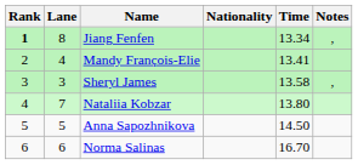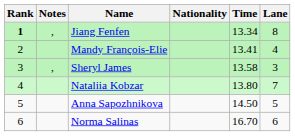 <table class="wikitable sortable" style="text-align:center">
 <tr>
 <th>Rank</th>
-<th>Lane</th>
+<th>Notes</th>
 <th>Name</th>
 <th>Nationality</th>
 <th>Time</th>
-<th>Notes</th>
+<th>Lane</th>
 </tr>
 <tr bgcolor=bbf3bb>
 <td><strong>1</strong></td>
-<td>8</td>
+<td>, </td>
 <td align="left"><a href='#'>Jiang Fenfen</a></td>
 <td align="left"></td>
 <td>13.34</td>
-<td>, </td>
+<td>8</td>
 </tr>
 <tr bgcolor=bbf3bb>
 <td>2</td>
-<td>4</td>
+<td></td>
 <td align="left"><a href='#'>Mandy François-Elie</a></td>
 <td align="left"></td>
 <td>13.41</td>
-<td></td>
+<td>4</td>
 </tr>
 <tr bgcolor=bbf3bb>
 <td>3</td>
-<td>3</td>
+<td>, </td>
 <td align="left"><a href='#'>Sheryl James</a></td>
 <td align="left"></td>
 <td>13.58</td>
-<td>, </td>
+<td>3</td>
 </tr>
 <tr bgcolor=ccf9cc>
 <td>4</td>
-<td>7</td>
+<td></td>
 <td align="left"><a href='#'>Nataliia Kobzar</a></td>
 <td align="left"></td>
 <td>13.80</td>
-<td></td>
+<td>7</td>
 </tr>
 <tr>
 <td>5</td>
-<td>5</td>
+<td></td>
 <td align="left"><a href='#'>Anna Sapozhnikova</a></td>
 <td align="left"></td>
 <td>14.50</td>
-<td></td>
+<td>5</td>
 </tr>
 <tr>
 <td>6</td>
-<td>6</td>
+<td></td>
 <td align="left"><a href='#'>Norma Salinas</a></td>
 <td align="left"></td>
 <td>16.70</td>
-<td></td>
+<td>6</td>
 </tr>
 </table>
